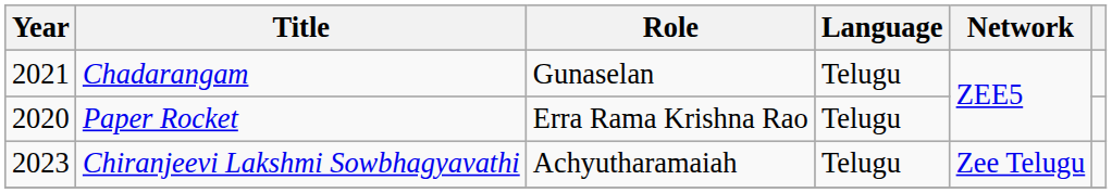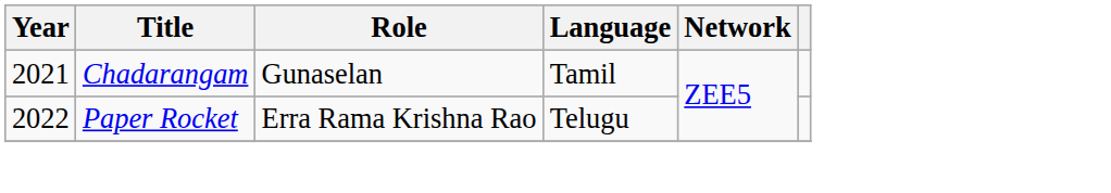 <table class="wikitable sortable">
 <tr>
 <th>Year</th>
 <th>Title</th>
 <th class="unsortable">Role</th>
 <th class="unsortable">Language</th>
 <th class="unsortable">Network</th>
 <th scope="col" class="unsortable" ></th>
 </tr>
 <tr>
 <td>2021</td>
 <td><em><a href='#'>Chadarangam</a></em></td>
 <td>Gunaselan</td>
-<td>Telugu</td>
+<td>Tamil</td>
 <td rowspan="2"><a href='#'>ZEE5</a></td>
 <td></td>
 </tr>
 <tr>
-<td>2020</td>
+<td>2022</td>
 <td><em><a href='#'>Paper Rocket</a></em></td>
 <td>Erra Rama Krishna Rao</td>
 <td>Telugu</td>
 <td></td>
 </tr>
 <tr>
-<td>2023</td>
-<td><em><a href='#'>Chiranjeevi Lakshmi Sowbhagyavathi</a></em></td>
-<td>Achyutharamaiah</td>
-<td>Telugu</td>
-<td><a href='#'>Zee Telugu</a></td>
-<td></td>
-</tr>
-<tr>
 </tr>
 </table>
